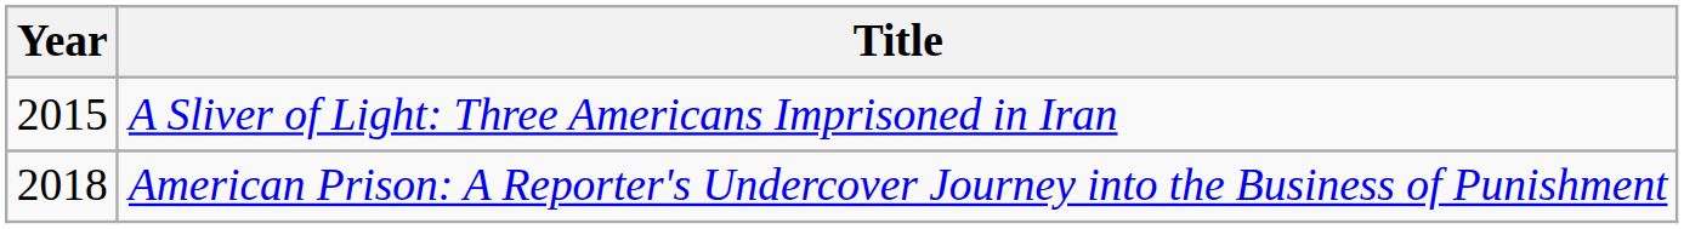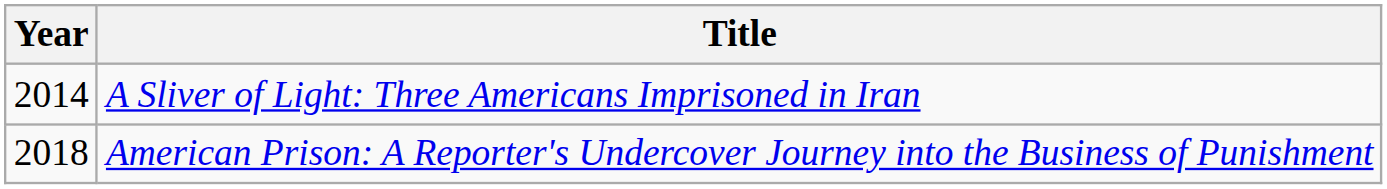 <table class="wikitable">
 <tr>
 <th>Year</th>
 <th>Title</th>
 </tr>
 <tr>
-<td>2015</td>
+<td>2014</td>
 <td><em><a href='#'>A Sliver of Light: Three Americans Imprisoned in Iran</a></em></td>
 </tr>
 <tr>
 <td>2018</td>
 <td><em><a href='#'>American Prison: A Reporter's Undercover Journey into the Business of Punishment</a></em></td>
 </tr>
 </table>
